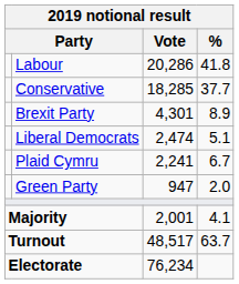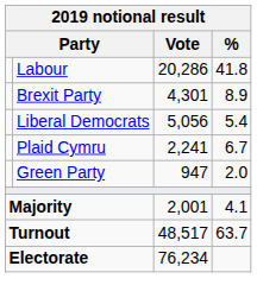 <table class="wikitable">
 <tr>
 <th colspan="4">2019 notional result  </th>
 </tr>
 <tr>
 <th colspan="2" bgcolor="#DDDDFF" width="130px">Party</th>
 <th bgcolor="#DDDDFF" width="50px">Vote</th>
 <th bgcolor="#DDDDFF" width="30px">%</th>
 </tr>
 <tr>
 <td></td>
 <td><a href='#'>Labour</a></td>
 <td align="right">20,286</td>
 <td align="right">41.8</td>
 </tr>
 <tr>
 <td></td>
-<td><a href='#'>Conservative</a></td>
-<td align="right">18,285</td>
-<td align="right">37.7</td>
-</tr>
-<tr>
-<td></td>
 <td><a href='#'>Brexit Party</a></td>
 <td align="right">4,301</td>
 <td align="right">8.9</td>
 </tr>
 <tr>
 <td></td>
 <td><a href='#'>Liberal Democrats</a></td>
-<td align="right">2,474</td>
-<td align="right">5.1</td>
+<td align="right">5,056</td>
+<td align="right">5.4</td>
 </tr>
 <tr>
 <td></td>
 <td><a href='#'>Plaid Cymru</a></td>
 <td align="right">2,241</td>
 <td align="right">6.7</td>
 </tr>
 <tr>
 <td></td>
 <td><a href='#'>Green Party</a></td>
 <td align="right">947</td>
 <td align="right">2.0</td>
 </tr>
 <tr>
 <td colspan="4" bgcolor="#EAECF0"></td>
 </tr>
 <tr>
 <td colspan="2"><strong>Majority</strong></td>
 <td align="right">2,001</td>
 <td align="right">4.1</td>
 </tr>
 <tr>
 <td colspan="2"><strong>Turnout</strong></td>
 <td align="right">48,517</td>
 <td align="right">63.7</td>
 </tr>
 <tr>
 <td colspan="2"><strong>Electorate</strong></td>
 <td align="right">76,234</td>
 </tr>
 </table>
